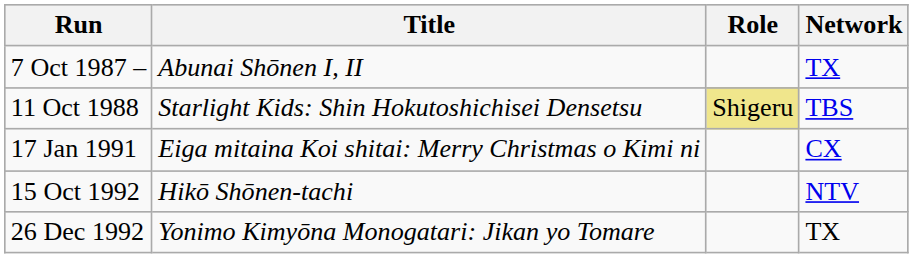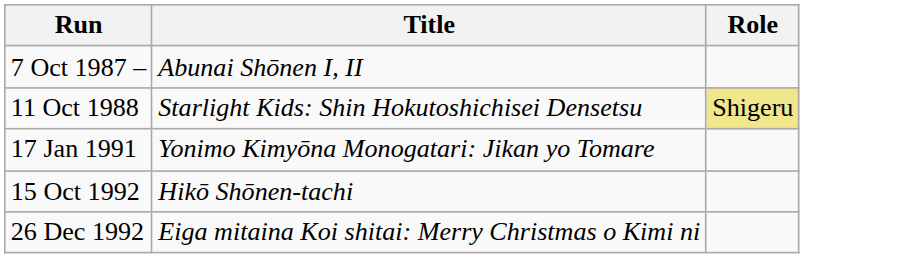 <table class="wikitable">
 <tr>
 <th>Run</th>
 <th>Title</th>
 <th>Role</th>
-<th>Network</th>
 </tr>
 <tr>
 <td>7 Oct 1987 –</td>
 <td><em>Abunai Shōnen I, II</em></td>
 <td></td>
-<td><a href='#'>TX</a></td>
 </tr>
 <tr>
 <td>11 Oct 1988</td>
 <td><em>Starlight Kids: Shin Hokutoshichisei Densetsu</em></td>
 <td style="background: khaki;">Shigeru</td>
-<td><a href='#'>TBS</a></td>
 </tr>
 <tr>
 <td>17 Jan 1991</td>
-<td><em>Eiga mitaina Koi shitai: Merry Christmas o Kimi ni</em></td>
+<td><em>Yonimo Kimyōna Monogatari: Jikan yo Tomare</em></td>
 <td></td>
-<td><a href='#'>CX</a></td>
 </tr>
 <tr>
 <td>15 Oct 1992</td>
 <td><em>Hikō Shōnen-tachi</em></td>
 <td></td>
-<td><a href='#'>NTV</a></td>
 </tr>
 <tr>
 <td>26 Dec 1992</td>
-<td><em>Yonimo Kimyōna Monogatari: Jikan yo Tomare</em></td>
+<td><em>Eiga mitaina Koi shitai: Merry Christmas o Kimi ni</em></td>
 <td></td>
-<td>TX</td>
 </tr>
 </table>
